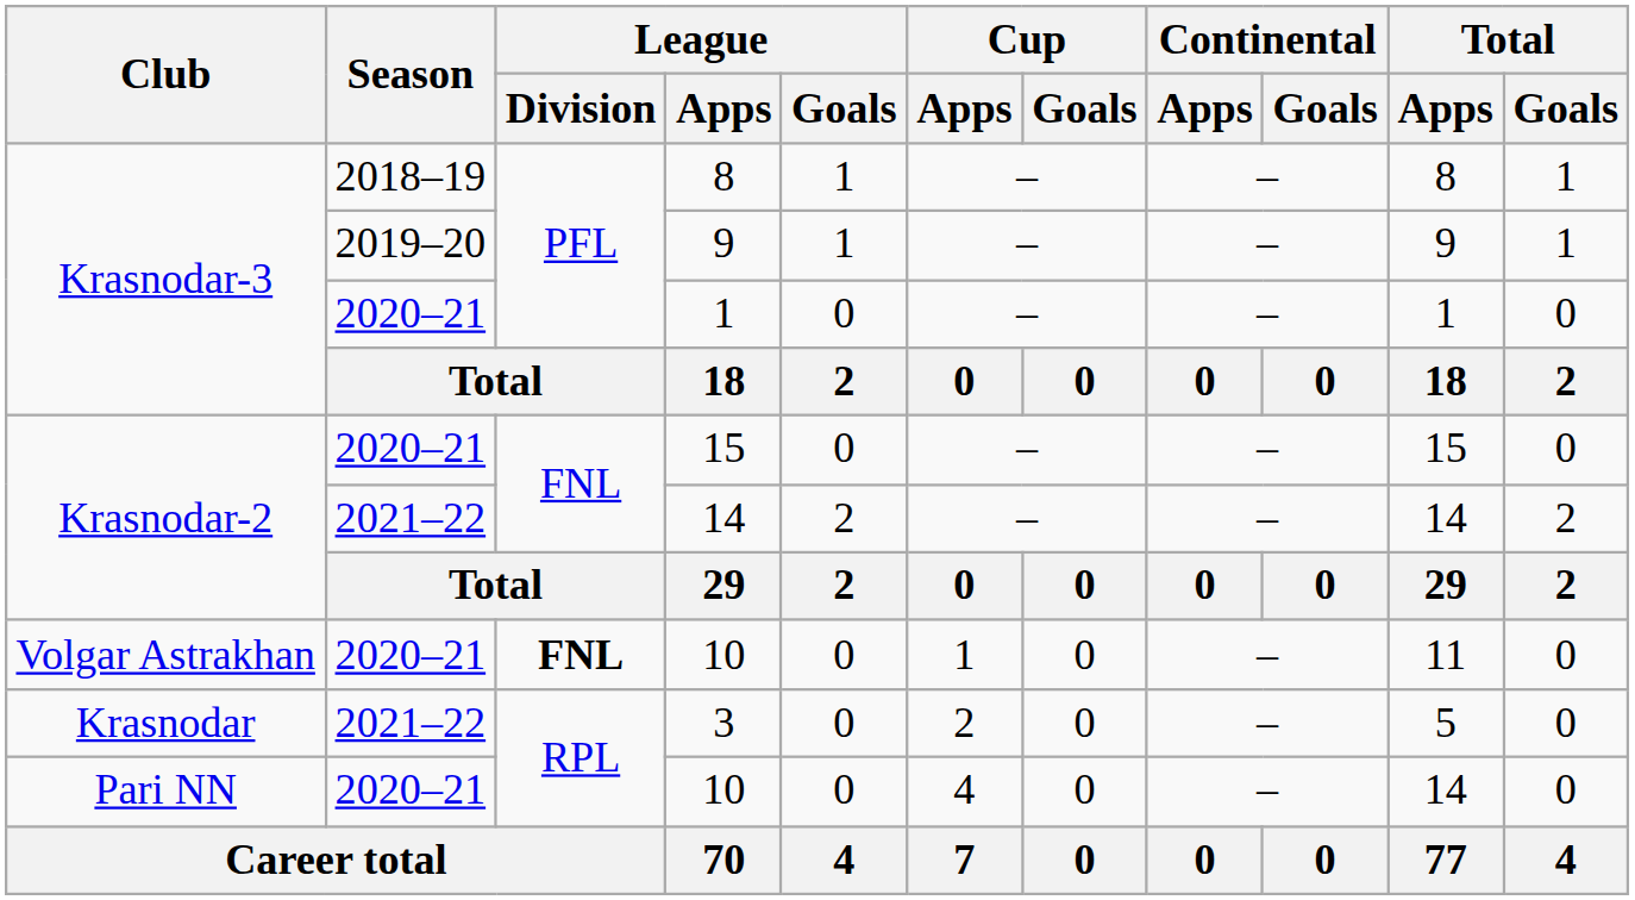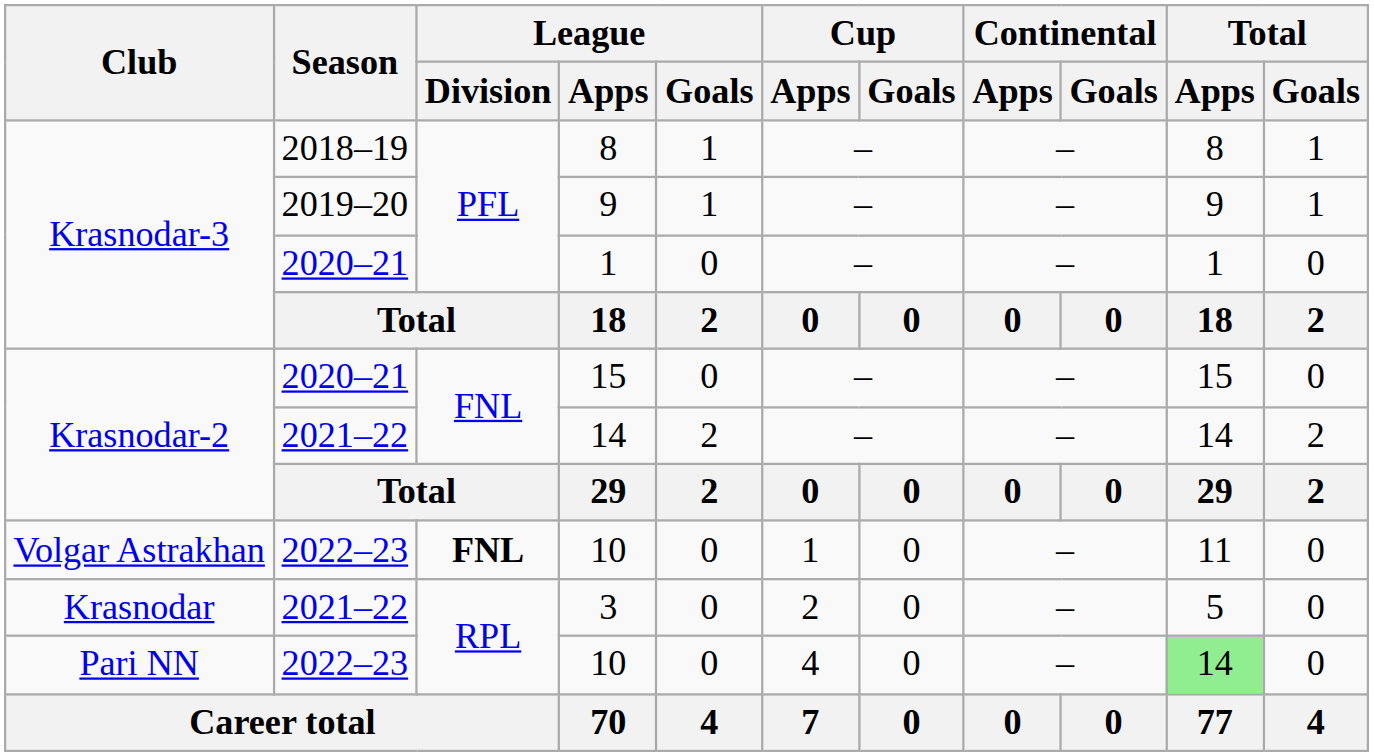 <table class="wikitable" style="text-align: center;">
 <tr>
 <th rowspan=2>Club</th>
 <th rowspan=2>Season</th>
 <th colspan=3>League</th>
 <th colspan=2>Cup</th>
 <th colspan=2>Continental</th>
 <th colspan=2>Total</th>
 </tr>
 <tr>
 <th>Division</th>
 <th>Apps</th>
 <th>Goals</th>
 <th>Apps</th>
 <th>Goals</th>
 <th>Apps</th>
 <th>Goals</th>
 <th>Apps</th>
 <th>Goals</th>
 </tr>
 <tr>
 <td rowspan="4"><a href='#'>Krasnodar-3</a></td>
 <td>2018–19</td>
 <td rowspan="3"><a href='#'>PFL</a></td>
 <td>8</td>
 <td>1</td>
 <td colspan=2>–</td>
 <td colspan=2>–</td>
 <td>8</td>
 <td>1</td>
 </tr>
 <tr>
 <td>2019–20</td>
 <td>9</td>
 <td>1</td>
 <td colspan=2>–</td>
 <td colspan=2>–</td>
 <td>9</td>
 <td>1</td>
 </tr>
 <tr>
 <td><a href='#'>2020–21</a></td>
 <td>1</td>
 <td>0</td>
 <td colspan=2>–</td>
 <td colspan=2>–</td>
 <td>1</td>
 <td>0</td>
 </tr>
 <tr>
 <th colspan=2>Total</th>
 <th>18</th>
 <th>2</th>
 <th>0</th>
 <th>0</th>
 <th>0</th>
 <th>0</th>
 <th>18</th>
 <th>2</th>
 </tr>
 <tr>
 <td rowspan="3"><a href='#'>Krasnodar-2</a></td>
 <td><a href='#'>2020–21</a></td>
 <td rowspan="2"><a href='#'>FNL</a></td>
 <td>15</td>
 <td>0</td>
 <td colspan=2>–</td>
 <td colspan=2>–</td>
 <td>15</td>
 <td>0</td>
 </tr>
 <tr>
 <td><a href='#'>2021–22</a></td>
 <td>14</td>
 <td>2</td>
 <td colspan=2>–</td>
 <td colspan=2>–</td>
 <td>14</td>
 <td>2</td>
 </tr>
 <tr>
 <th colspan=2>Total</th>
 <th>29</th>
 <th>2</th>
 <th>0</th>
 <th>0</th>
 <th>0</th>
 <th>0</th>
 <th>29</th>
 <th>2</th>
 </tr>
 <tr>
 <td><a href='#'>Volgar Astrakhan</a></td>
-<td><a href='#'>2020–21</a></td>
+<td><a href='#'>2022–23</a></td>
 <td><strong>FNL</strong></td>
 <td>10</td>
 <td>0</td>
 <td>1</td>
 <td>0</td>
 <td colspan=2>–</td>
 <td>11</td>
 <td>0</td>
 </tr>
 <tr>
 <td><a href='#'>Krasnodar</a></td>
 <td><a href='#'>2021–22</a></td>
 <td rowspan="2"><a href='#'>RPL</a></td>
 <td>3</td>
 <td>0</td>
 <td>2</td>
 <td>0</td>
 <td colspan=2>–</td>
 <td>5</td>
 <td>0</td>
 </tr>
 <tr>
 <td><a href='#'>Pari NN</a></td>
-<td><a href='#'>2020–21</a></td>
+<td><a href='#'>2022–23</a></td>
 <td>10</td>
 <td>0</td>
 <td>4</td>
 <td>0</td>
 <td colspan=2>–</td>
-<td>14</td>
+<td style="background: lightgreen;">14</td>
 <td>0</td>
 </tr>
 <tr>
 <th colspan=3>Career total</th>
 <th>70</th>
 <th>4</th>
 <th>7</th>
 <th>0</th>
 <th>0</th>
 <th>0</th>
 <th>77</th>
 <th>4</th>
 </tr>
 </table>
